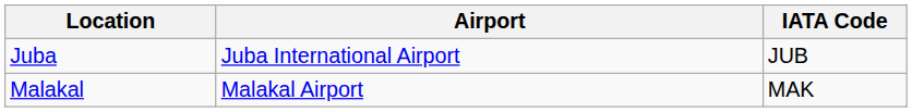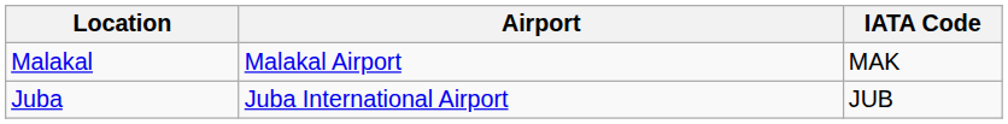 <table class="wikitable">
 <tr>
 <th scope="col" style="width:150px;"><strong>Location</strong></th>
 <th scope="col" style="width:400px;"><strong>Airport</strong></th>
 <th scope="col" style="width:100px;"><strong>IATA Code</strong></th>
 </tr>
 <tr>
+<td><a href='#'>Malakal</a></td>
+<td><a href='#'>Malakal Airport</a></td>
+<td>MAK</td>
+</tr>
+<tr>
 <td><a href='#'>Juba</a></td>
 <td><a href='#'>Juba International Airport</a></td>
 <td>JUB</td>
 </tr>
-<tr>
-<td><a href='#'>Malakal</a></td>
-<td><a href='#'>Malakal Airport</a></td>
-<td>MAK</td>
-</tr>
 </table>
